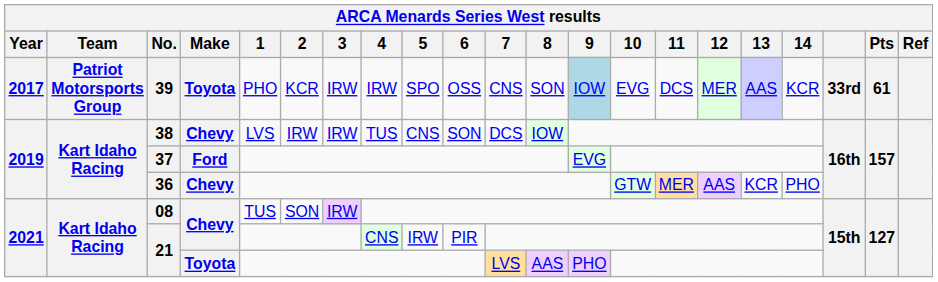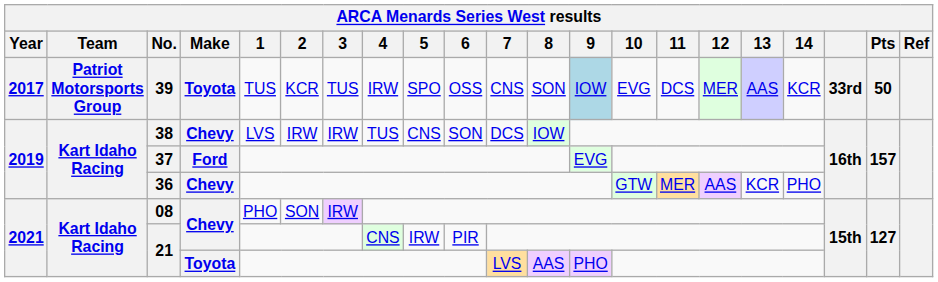 <table class="wikitable" style="text-align:center; font-size:75%">
 <tr>
 <th colspan=23><a href='#'>ARCA Menards Series West</a> results</th>
 </tr>
 <tr>
 <th>Year</th>
 <th>Team</th>
 <th>No.</th>
 <th>Make</th>
 <th>1</th>
 <th>2</th>
 <th>3</th>
 <th>4</th>
 <th>5</th>
 <th>6</th>
 <th>7</th>
 <th>8</th>
 <th>9</th>
 <th>10</th>
 <th>11</th>
 <th>12</th>
 <th>13</th>
 <th>14</th>
 <th></th>
 <th>Pts</th>
 <th>Ref</th>
 </tr>
 <tr>
 <th><a href='#'>2017</a></th>
 <th><a href='#'>Patriot Motorsports Group</a></th>
 <th>39</th>
 <th><a href='#'>Toyota</a></th>
-<td><a href='#'>PHO</a></td>
+<td><a href='#'>TUS</a></td>
 <td><a href='#'>KCR</a></td>
-<td><a href='#'>IRW</a></td>
+<td><a href='#'>TUS</a></td>
 <td><a href='#'>IRW</a></td>
 <td><a href='#'>SPO</a></td>
 <td><a href='#'>OSS</a></td>
 <td><a href='#'>CNS</a></td>
 <td><a href='#'>SON</a></td>
 <td style="background: lightblue;"><a href='#'>IOW</a></td>
 <td><a href='#'>EVG</a></td>
 <td><a href='#'>DCS</a></td>
 <td style="background:#DFFFDF;"><a href='#'>MER</a><br></td>
 <td style="background:#CFCFFF;"><a href='#'>AAS</a><br></td>
 <td><a href='#'>KCR</a></td>
 <th>33rd</th>
-<th>61</th>
+<th>50</th>
 <th></th>
 </tr>
 <tr>
 <th rowspan=3><a href='#'>2019</a></th>
 <th rowspan=3><a href='#'>Kart Idaho Racing</a></th>
 <th>38</th>
 <th><a href='#'>Chevy</a></th>
 <td><a href='#'>LVS</a></td>
 <td><a href='#'>IRW</a></td>
 <td><a href='#'>IRW</a></td>
 <td><a href='#'>TUS</a></td>
 <td><a href='#'>CNS</a></td>
 <td><a href='#'>SON</a></td>
 <td><a href='#'>DCS</a></td>
 <td style="background:#DFFFDF;"><a href='#'>IOW</a><br></td>
 <td colspan=6></td>
 <th rowspan=3>16th</th>
 <th rowspan=3>157</th>
 <th rowspan=3></th>
 </tr>
 <tr>
 <th>37</th>
 <th><a href='#'>Ford</a></th>
 <td colspan=8></td>
 <td style="background:#DFFFDF;"><a href='#'>EVG</a><br></td>
 <td colspan=5></td>
 </tr>
 <tr>
 <th>36</th>
 <th><a href='#'>Chevy</a></th>
 <td colspan=9></td>
 <td style="background:#DFFFDF;"><a href='#'>GTW</a><br></td>
 <td style="background:#FFDF9F;"><a href='#'>MER</a><br></td>
 <td style="background:#EFCFFF;"><a href='#'>AAS</a><br></td>
 <td><a href='#'>KCR</a></td>
 <td><a href='#'>PHO</a></td>
 </tr>
 <tr>
 <th rowspan=3><a href='#'>2021</a></th>
 <th rowspan=3><a href='#'>Kart Idaho Racing</a></th>
 <th>08</th>
 <th rowspan=2><a href='#'>Chevy</a></th>
-<td><a href='#'>TUS</a></td>
+<td><a href='#'>PHO</a></td>
 <td><a href='#'>SON</a></td>
 <td style="background:#EFCFFF;"><a href='#'>IRW</a><br></td>
 <td colspan=11></td>
 <th rowspan=3>15th</th>
 <th rowspan=3>127</th>
 <th rowspan=3></th>
 </tr>
 <tr>
 <th rowspan=2>21</th>
 <td colspan=3></td>
 <td style="background:#DFFFDF;"><a href='#'>CNS</a><br></td>
 <td><a href='#'>IRW</a></td>
 <td><a href='#'>PIR</a></td>
 <td colspan=8></td>
 </tr>
 <tr>
 <th><a href='#'>Toyota</a></th>
 <td colspan=6></td>
 <td style="background:#FFDF9F;"><a href='#'>LVS</a><br></td>
 <td style="background:#EFCFFF;"><a href='#'>AAS</a><br></td>
 <td style="background:#EFCFFF;"><a href='#'>PHO</a><br></td>
 <td colspan=5></td>
 </tr>
 </table>
